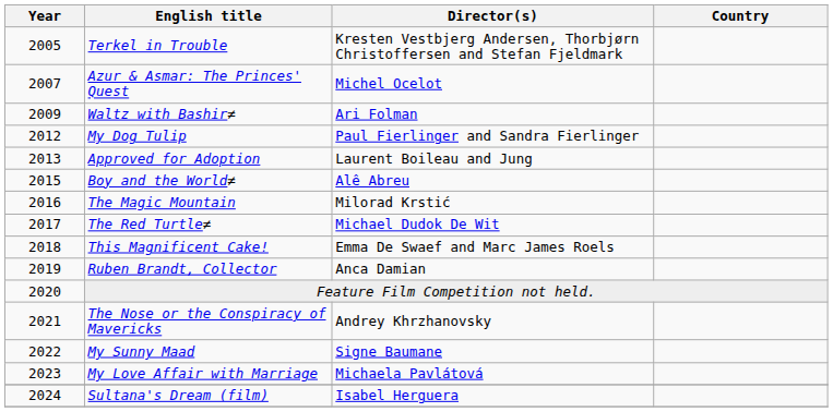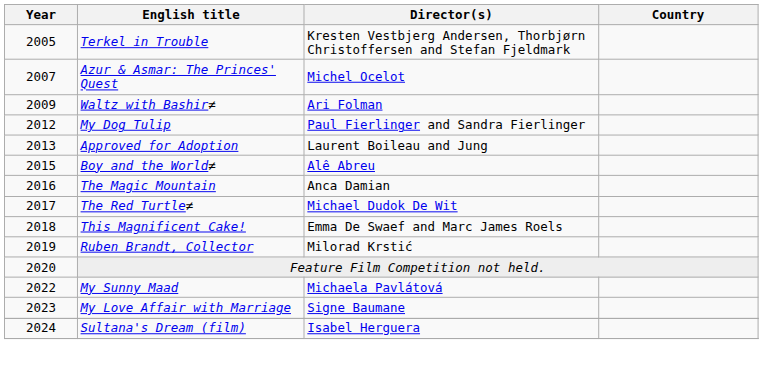 <table class="wikitable">
 <tr>
 <th width="70">Year</th>
 <th width="230">English title</th>
 <th width="300">Director(s)</th>
 <th width="160">Country</th>
 </tr>
 <tr>
 <td style="text-align:center;">2005</td>
 <td><em><a href='#'>Terkel in Trouble</a></em></td>
 <td>Kresten Vestbjerg Andersen, Thorbjørn Christoffersen and Stefan Fjeldmark</td>
 <td></td>
 </tr>
 <tr>
 <td style="text-align:center;">2007</td>
 <td><em><a href='#'>Azur & Asmar: The Princes' Quest</a></em></td>
 <td><a href='#'>Michel Ocelot</a></td>
 <td></td>
 </tr>
 <tr>
 <td style="text-align:center;">2009</td>
 <td><em><a href='#'>Waltz with Bashir</a></em>≠</td>
 <td><a href='#'>Ari Folman</a></td>
 <td></td>
 </tr>
 <tr>
 <td style="text-align:center;">2012</td>
 <td><em><a href='#'>My Dog Tulip</a></em></td>
 <td><a href='#'>Paul Fierlinger</a> and Sandra Fierlinger</td>
 <td></td>
 </tr>
 <tr>
 <td style="text-align:center;">2013</td>
 <td><em><a href='#'>Approved for Adoption</a></em></td>
 <td>Laurent Boileau and Jung</td>
 <td>  </td>
 </tr>
 <tr>
 <td style="text-align:center;">2015</td>
 <td><em><a href='#'>Boy and the World</a></em>≠</td>
 <td><a href='#'>Alê Abreu</a></td>
 <td></td>
 </tr>
 <tr>
 <td style="text-align:center;">2016</td>
 <td><em><a href='#'>The Magic Mountain</a></em></td>
-<td>Milorad Krstić</td>
+<td>Anca Damian</td>
 <td></td>
 </tr>
 <tr>
 <td style="text-align:center;">2017</td>
 <td><em><a href='#'>The Red Turtle</a></em>≠</td>
 <td><a href='#'>Michael Dudok De Wit</a></td>
 <td>  </td>
 </tr>
 <tr>
 <td style="text-align:center;">2018</td>
 <td><em><a href='#'>This Magnificent Cake!</a></em></td>
 <td>Emma De Swaef and Marc James Roels</td>
 <td>  </td>
 </tr>
 <tr>
 <td style="text-align:center;">2019</td>
 <td><em><a href='#'>Ruben Brandt, Collector</a></em></td>
-<td>Anca Damian</td>
+<td>Milorad Krstić</td>
 <td></td>
 </tr>
 <tr>
 <td style="text-align:center;">2020</td>
 <td colspan="3" style="background:#EEEEEE; text-align:center"><em>Feature Film Competition not held.</em> </td>
 </tr>
 <tr>
-<td style="text-align:center;">2021</td>
-<td><em><a href='#'>The Nose or the Conspiracy of Mavericks</a></em></td>
-<td>Andrey Khrzhanovsky</td>
-<td></td>
-</tr>
-<tr>
 <td style="text-align:center;">2022</td>
 <td><em><a href='#'>My Sunny Maad</a></em></td>
-<td><a href='#'>Signe Baumane</a></td>
+<td><a href='#'>Michaela Pavlátová</a></td>
 <td></td>
 </tr>
 <tr>
 <td style="text-align:center;">2023</td>
 <td><em><a href='#'>My Love Affair with Marriage</a></em></td>
-<td><a href='#'>Michaela Pavlátová</a></td>
+<td><a href='#'>Signe Baumane</a></td>
 <td>  </td>
 </tr>
 <tr>
 </tr>
 <tr>
 <td style="text-align:center;">2024</td>
 <td><em><a href='#'>Sultana's Dream (film)</a></em></td>
 <td><a href='#'>Isabel Herguera</a></td>
 <td> </td>
 </tr>
 <tr>
 </tr>
 </table>
